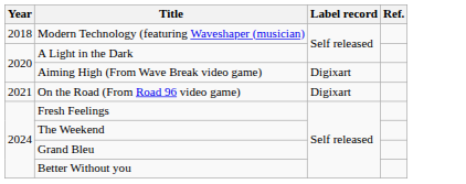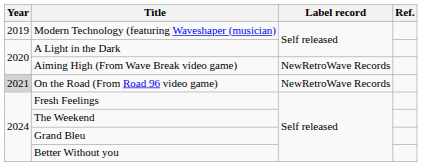 <table class="wikitable">
 <tr>
 <th>Year</th>
 <th>Title</th>
 <th>Label record</th>
 <th>Ref.</th>
 </tr>
 <tr>
-<td>2018</td>
+<td>2019</td>
 <td>Modern Technology (featuring <a href='#'>Waveshaper (musician)</a></td>
 <td rowspan="2">Self released</td>
 <td></td>
 </tr>
 <tr>
 <td rowspan="2">2020</td>
 <td>A  Light in the Dark</td>
 <td></td>
 </tr>
 <tr>
 <td>Aiming High (From Wave Break video game)</td>
-<td>Digixart</td>
+<td>NewRetroWave Records</td>
 <td></td>
 </tr>
 <tr>
-<td>2021</td>
+<td style="background: lightgrey;">2021</td>
 <td>On the Road (From <a href='#'>Road 96</a> video game)</td>
-<td>Digixart</td>
+<td>NewRetroWave Records</td>
 <td></td>
 </tr>
 <tr>
 <td rowspan="4">2024</td>
 <td>Fresh Feelings</td>
 <td rowspan="4">Self released</td>
 <td></td>
 </tr>
 <tr>
 <td>The Weekend</td>
 <td></td>
 </tr>
 <tr>
 <td>Grand Bleu</td>
 <td></td>
 </tr>
 <tr>
 <td>Better Without you</td>
 </tr>
 </table>
